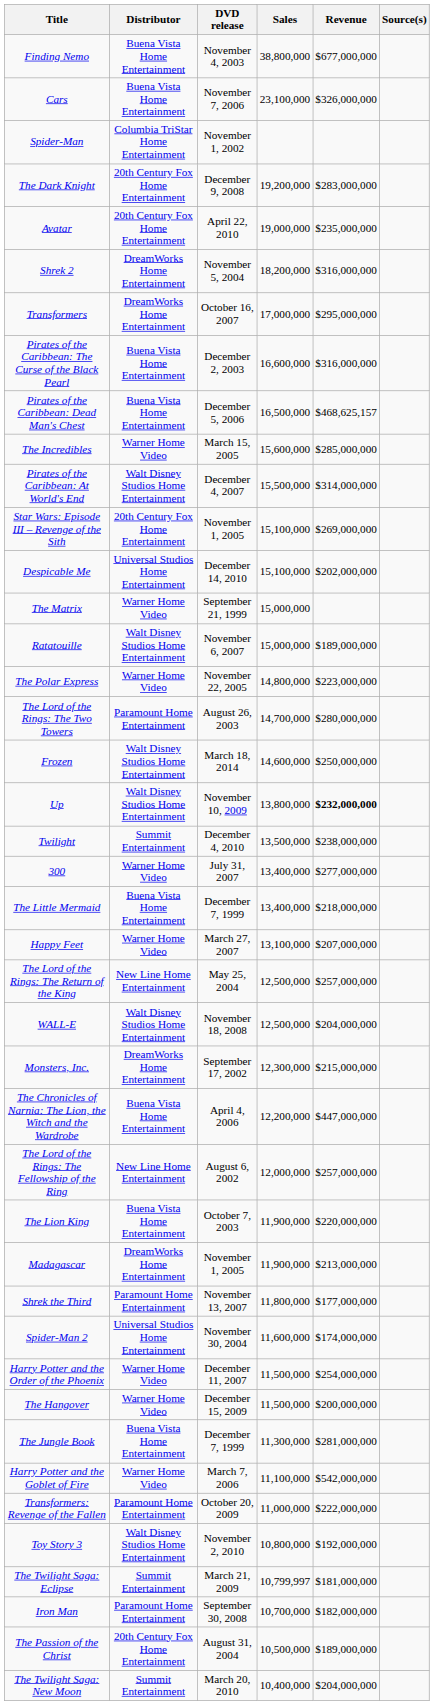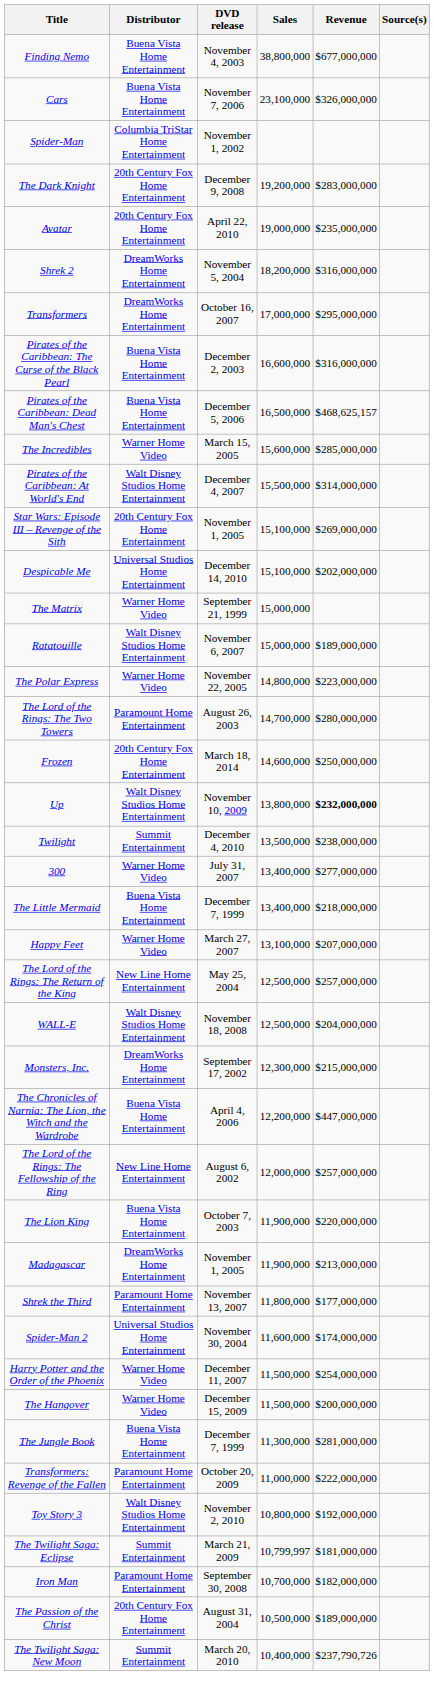 <table class="wikitable sortable" style="text-align:center">
 <tr>
 <th>Title</th>
 <th>Distributor</th>
 <th>DVD release</th>
 <th>Sales</th>
 <th>Revenue</th>
 <th>Source(s)</th>
 </tr>
 <tr>
 <td><em><a href='#'>Finding Nemo</a></em></td>
 <td><a href='#'>Buena Vista Home Entertainment</a></td>
 <td>November 4, 2003</td>
 <td>38,800,000</td>
 <td>$677,000,000</td>
 <td></td>
 </tr>
 <tr>
 <td><em><a href='#'>Cars</a></em></td>
 <td><a href='#'>Buena Vista Home Entertainment</a></td>
 <td>November 7, 2006</td>
 <td>23,100,000</td>
 <td>$326,000,000</td>
 <td></td>
 </tr>
 <tr>
 <td><em><a href='#'>Spider-Man</a></em></td>
 <td><a href='#'>Columbia TriStar Home Entertainment</a></td>
 <td>November 1, 2002</td>
 <td></td>
 <td></td>
 <td></td>
 </tr>
 <tr>
 <td><em><a href='#'>The Dark Knight</a></em></td>
 <td><a href='#'>20th Century Fox Home Entertainment</a></td>
 <td>December 9, 2008</td>
 <td>19,200,000</td>
 <td>$283,000,000</td>
 <td></td>
 </tr>
 <tr>
 <td><em><a href='#'>Avatar</a></em></td>
 <td><a href='#'>20th Century Fox Home Entertainment</a></td>
 <td>April 22, 2010</td>
 <td>19,000,000</td>
 <td>$235,000,000</td>
 <td></td>
 </tr>
 <tr>
 <td><em><a href='#'>Shrek 2</a></em></td>
 <td><a href='#'>DreamWorks Home Entertainment</a></td>
 <td>November 5, 2004</td>
 <td>18,200,000</td>
 <td>$316,000,000</td>
 <td></td>
 </tr>
 <tr>
 <td><em><a href='#'>Transformers</a></em></td>
 <td><a href='#'>DreamWorks Home Entertainment</a></td>
 <td>October 16, 2007</td>
 <td>17,000,000</td>
 <td>$295,000,000</td>
 <td></td>
 </tr>
 <tr>
 <td><em><a href='#'>Pirates of the Caribbean: The Curse of the Black Pearl</a></em></td>
 <td><a href='#'>Buena Vista Home Entertainment</a></td>
 <td>December 2, 2003</td>
 <td>16,600,000</td>
 <td>$316,000,000</td>
 <td></td>
 </tr>
 <tr>
 <td><em><a href='#'>Pirates of the Caribbean: Dead Man's Chest</a></em></td>
 <td><a href='#'>Buena Vista Home Entertainment</a></td>
 <td>December 5, 2006</td>
 <td>16,500,000</td>
 <td>$468,625,157</td>
 <td></td>
 </tr>
 <tr>
 <td><em><a href='#'>The Incredibles</a></em></td>
 <td><a href='#'>Warner Home Video</a></td>
 <td>March 15, 2005</td>
 <td>15,600,000</td>
 <td>$285,000,000</td>
 <td></td>
 </tr>
 <tr>
 <td><em><a href='#'>Pirates of the Caribbean: At World's End</a></em></td>
 <td><a href='#'>Walt Disney Studios Home Entertainment</a></td>
 <td>December 4, 2007</td>
 <td>15,500,000</td>
 <td>$314,000,000</td>
 <td></td>
 </tr>
 <tr>
 <td><em><a href='#'>Star Wars: Episode III – Revenge of the Sith</a></em></td>
 <td><a href='#'>20th Century Fox Home Entertainment</a></td>
 <td>November 1, 2005</td>
 <td>15,100,000</td>
 <td>$269,000,000</td>
 <td></td>
 </tr>
 <tr>
 <td><em><a href='#'>Despicable Me</a></em></td>
 <td><a href='#'>Universal Studios Home Entertainment</a></td>
 <td>December 14, 2010</td>
 <td>15,100,000</td>
 <td>$202,000,000</td>
 <td></td>
 </tr>
 <tr>
 <td><em><a href='#'>The Matrix</a></em></td>
 <td><a href='#'>Warner Home Video</a></td>
 <td>September 21, 1999</td>
 <td>15,000,000</td>
 <td></td>
 <td></td>
 </tr>
 <tr>
 <td><em><a href='#'>Ratatouille</a></em></td>
 <td><a href='#'>Walt Disney Studios Home Entertainment</a></td>
 <td>November 6, 2007</td>
 <td>15,000,000</td>
 <td>$189,000,000</td>
 <td></td>
 </tr>
 <tr>
 <td><em><a href='#'>The Polar Express</a></em></td>
 <td><a href='#'>Warner Home Video</a></td>
 <td>November 22, 2005</td>
 <td>14,800,000</td>
 <td>$223,000,000</td>
 <td></td>
 </tr>
 <tr>
 <td><em><a href='#'>The Lord of the Rings: The Two Towers</a></em></td>
 <td><a href='#'>Paramount Home Entertainment</a></td>
 <td>August 26, 2003</td>
 <td>14,700,000</td>
 <td>$280,000,000</td>
 <td></td>
 </tr>
 <tr>
 <td><em><a href='#'>Frozen</a></em></td>
-<td><a href='#'>Walt Disney Studios Home Entertainment</a></td>
+<td><a href='#'>20th Century Fox Home Entertainment</a></td>
 <td>March 18, 2014</td>
 <td>14,600,000</td>
 <td>$250,000,000</td>
 <td></td>
 </tr>
 <tr>
 <td><em><a href='#'>Up</a></em></td>
 <td><a href='#'>Walt Disney Studios Home Entertainment</a></td>
 <td>November 10, <a href='#'>2009</a></td>
 <td>13,800,000</td>
 <td><strong>$232,000,000</strong></td>
 <td></td>
 </tr>
 <tr>
 <td><em><a href='#'>Twilight</a></em></td>
 <td><a href='#'>Summit Entertainment</a></td>
 <td>December 4, 2010</td>
 <td>13,500,000</td>
 <td>$238,000,000</td>
 <td></td>
 </tr>
 <tr>
 <td><em><a href='#'>300</a></em></td>
 <td><a href='#'>Warner Home Video</a></td>
 <td>July 31, 2007</td>
 <td>13,400,000</td>
 <td>$277,000,000</td>
 <td></td>
 </tr>
 <tr>
 <td><em><a href='#'>The Little Mermaid</a></em></td>
 <td><a href='#'>Buena Vista Home Entertainment</a></td>
 <td>December 7, 1999</td>
 <td>13,400,000</td>
 <td>$218,000,000</td>
 <td></td>
 </tr>
 <tr>
 <td><em><a href='#'>Happy Feet</a></em></td>
 <td><a href='#'>Warner Home Video</a></td>
 <td>March 27, 2007</td>
 <td>13,100,000</td>
 <td>$207,000,000</td>
 <td></td>
 </tr>
 <tr>
 <td><em><a href='#'>The Lord of the Rings: The Return of the King</a></em></td>
 <td><a href='#'>New Line Home Entertainment</a></td>
 <td>May 25, 2004</td>
 <td>12,500,000</td>
 <td>$257,000,000</td>
 <td></td>
 </tr>
 <tr>
 <td><em><a href='#'>WALL-E</a></em></td>
 <td><a href='#'>Walt Disney Studios Home Entertainment</a></td>
 <td>November 18, 2008</td>
 <td>12,500,000</td>
 <td>$204,000,000</td>
 <td></td>
 </tr>
 <tr>
 <td><em><a href='#'>Monsters, Inc.</a></em></td>
 <td><a href='#'>DreamWorks Home Entertainment</a></td>
 <td>September 17, 2002</td>
 <td>12,300,000</td>
 <td>$215,000,000</td>
 <td></td>
 </tr>
 <tr>
 <td><em><a href='#'>The Chronicles of Narnia: The Lion, the Witch and the Wardrobe</a></em></td>
 <td><a href='#'>Buena Vista Home Entertainment</a></td>
 <td>April 4, 2006</td>
 <td>12,200,000</td>
 <td>$447,000,000</td>
 <td></td>
 </tr>
 <tr>
 <td><em><a href='#'>The Lord of the Rings: The Fellowship of the Ring</a></em></td>
 <td><a href='#'>New Line Home Entertainment</a></td>
 <td>August 6, 2002</td>
 <td>12,000,000</td>
 <td>$257,000,000</td>
 <td></td>
 </tr>
 <tr>
 <td><em><a href='#'>The Lion King</a></em></td>
 <td><a href='#'>Buena Vista Home Entertainment</a></td>
 <td>October 7, 2003</td>
 <td>11,900,000</td>
 <td>$220,000,000</td>
 <td></td>
 </tr>
 <tr>
 <td><em><a href='#'>Madagascar</a></em></td>
 <td><a href='#'>DreamWorks Home Entertainment</a></td>
 <td>November 1, 2005</td>
 <td>11,900,000</td>
 <td>$213,000,000</td>
 <td></td>
 </tr>
 <tr>
 <td><em><a href='#'>Shrek the Third</a></em></td>
 <td><a href='#'>Paramount Home Entertainment</a></td>
 <td>November 13, 2007</td>
 <td>11,800,000</td>
 <td>$177,000,000</td>
 <td></td>
 </tr>
 <tr>
 <td><em><a href='#'>Spider-Man 2</a></em></td>
 <td><a href='#'>Universal Studios Home Entertainment</a></td>
 <td>November 30, 2004</td>
 <td>11,600,000</td>
 <td>$174,000,000</td>
 <td></td>
 </tr>
 <tr>
 <td><em><a href='#'>Harry Potter and the Order of the Phoenix</a></em></td>
 <td><a href='#'>Warner Home Video</a></td>
 <td>December 11, 2007</td>
 <td>11,500,000</td>
 <td>$254,000,000</td>
 <td></td>
 </tr>
 <tr>
 <td><em><a href='#'>The Hangover</a></em></td>
 <td><a href='#'>Warner Home Video</a></td>
 <td>December 15, 2009</td>
 <td>11,500,000</td>
 <td>$200,000,000</td>
 <td></td>
 </tr>
 <tr>
 <td><em><a href='#'>The Jungle Book</a></em></td>
 <td><a href='#'>Buena Vista Home Entertainment</a></td>
 <td>December 7, 1999</td>
 <td>11,300,000</td>
 <td>$281,000,000</td>
 <td></td>
 </tr>
 <tr>
-<td><em><a href='#'>Harry Potter and the Goblet of Fire</a></em></td>
-<td><a href='#'>Warner Home Video</a></td>
-<td>March 7, 2006</td>
-<td>11,100,000</td>
-<td>$542,000,000</td>
-<td></td>
-</tr>
-<tr>
 <td><em><a href='#'>Transformers: Revenge of the Fallen</a></em></td>
 <td><a href='#'>Paramount Home Entertainment</a></td>
 <td>October 20, 2009</td>
 <td>11,000,000</td>
 <td>$222,000,000</td>
 <td></td>
 </tr>
 <tr>
 <td><em><a href='#'>Toy Story 3</a></em></td>
 <td><a href='#'>Walt Disney Studios Home Entertainment</a></td>
 <td>November 2, 2010</td>
 <td>10,800,000</td>
 <td>$192,000,000</td>
 <td></td>
 </tr>
 <tr>
 <td><em><a href='#'>The Twilight Saga: Eclipse</a></em></td>
 <td><a href='#'>Summit Entertainment</a></td>
 <td>March 21, 2009</td>
 <td>10,799,997</td>
 <td>$181,000,000</td>
 <td></td>
 </tr>
 <tr>
 <td><em><a href='#'>Iron Man</a></em></td>
 <td><a href='#'>Paramount Home Entertainment</a></td>
 <td>September 30, 2008</td>
 <td>10,700,000</td>
 <td>$182,000,000</td>
 <td></td>
 </tr>
 <tr>
 <td><em><a href='#'>The Passion of the Christ</a></em></td>
 <td><a href='#'>20th Century Fox Home Entertainment</a></td>
 <td>August 31, 2004</td>
 <td>10,500,000</td>
 <td>$189,000,000</td>
 <td></td>
 </tr>
 <tr>
 <td><em><a href='#'>The Twilight Saga: New Moon</a></em></td>
 <td><a href='#'>Summit Entertainment</a></td>
 <td>March 20, 2010</td>
 <td>10,400,000</td>
-<td>$204,000,000</td>
+<td>$237,790,726</td>
 <td></td>
 </tr>
 </table>
